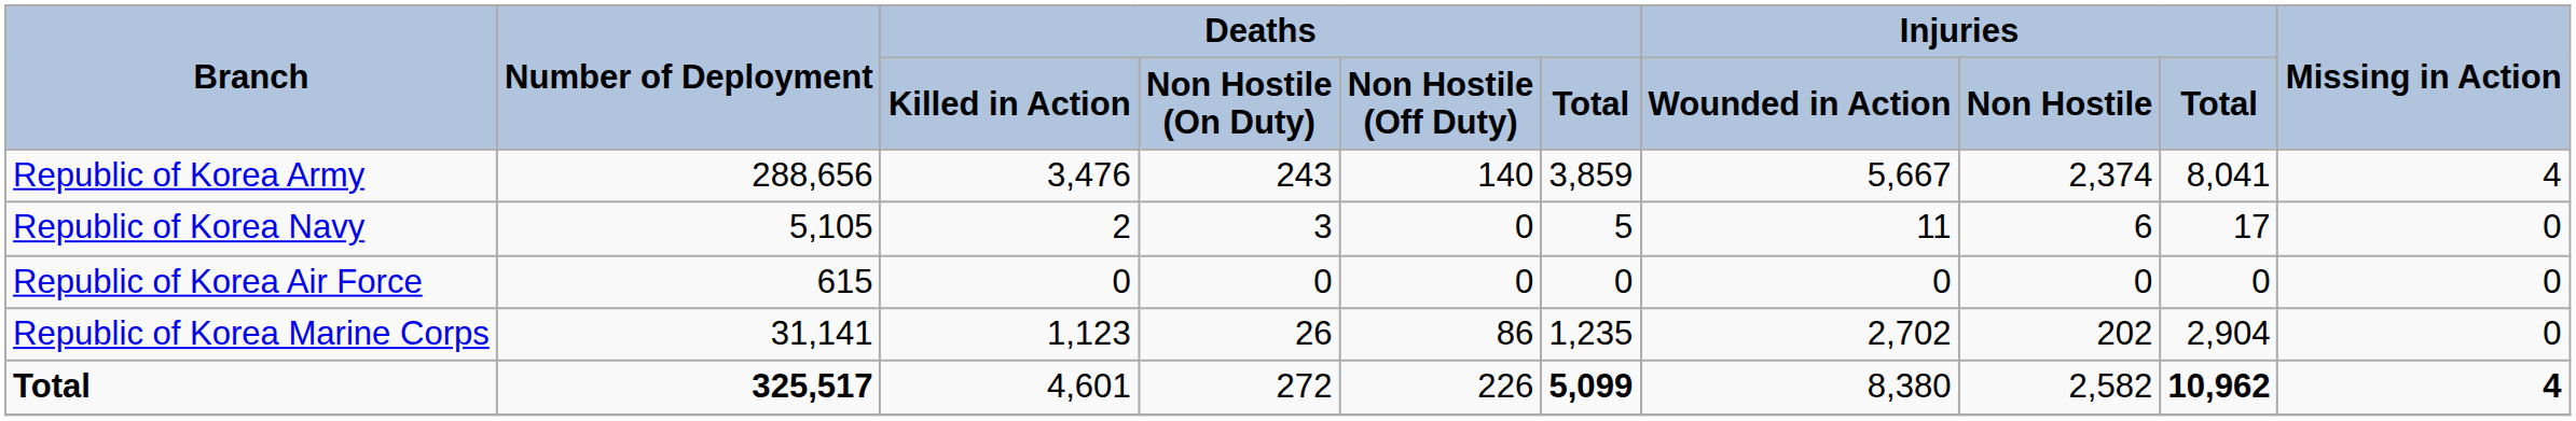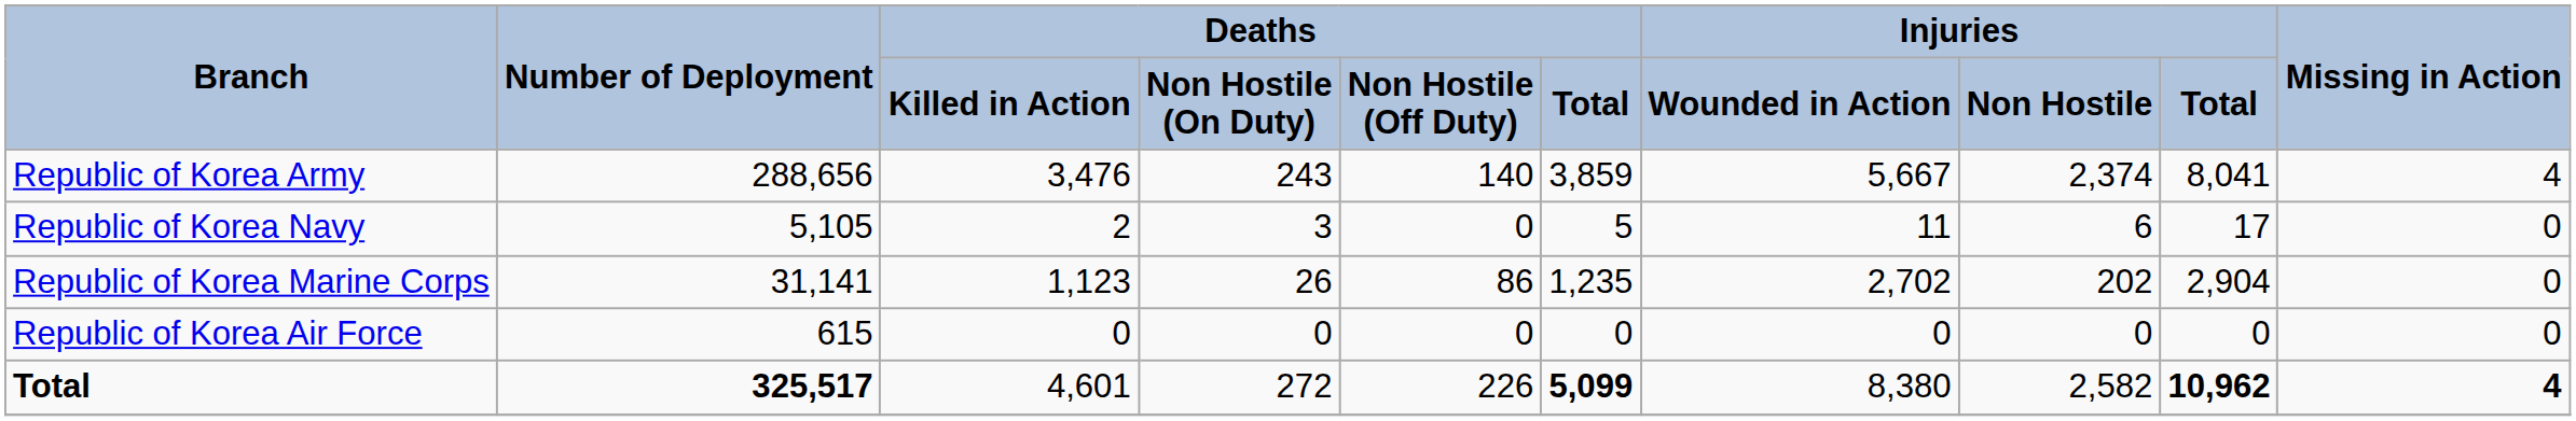 <table class="wikitable" align="center">
 <tr>
 <th rowspan="2" style="background:#B0C4DE">Branch</th>
 <th rowspan="2" style="background:#B0C4DE">Number of Deployment</th>
 <th colspan="4" style="background:#B0C4DE">Deaths</th>
 <th colspan="3" style="background:#B0C4DE">Injuries</th>
 <th rowspan="2" style="background:#B0C4DE">Missing in Action</th>
 </tr>
 <tr>
 <th style="background:#B0C4DE">Killed in Action</th>
 <th style="background:#B0C4DE">Non Hostile<br>(On Duty)</th>
 <th style="background:#B0C4DE">Non Hostile<br>(Off Duty)</th>
 <th style="background:#B0C4DE">Total</th>
 <th style="background:#B0C4DE">Wounded in Action</th>
 <th style="background:#B0C4DE">Non Hostile</th>
 <th style="background:#B0C4DE">Total</th>
 </tr>
 <tr>
 <td><a href='#'>Republic of Korea Army</a></td>
 <td align="right">288,656</td>
 <td align="right">3,476</td>
 <td align="right">243</td>
 <td align="right">140</td>
 <td align="right">3,859</td>
 <td align="right">5,667</td>
 <td align="right">2,374</td>
 <td align="right">8,041</td>
 <td align="right">4</td>
 </tr>
 <tr>
 <td><a href='#'>Republic of Korea Navy</a></td>
 <td align="right">5,105</td>
 <td align="right">2</td>
 <td align="right">3</td>
 <td align="right">0</td>
 <td align="right">5</td>
 <td align="right">11</td>
 <td align="right">6</td>
 <td align="right">17</td>
 <td align="right">0</td>
 </tr>
 <tr>
+<td><a href='#'>Republic of Korea Marine Corps</a></td>
+<td align="right">31,141</td>
+<td align="right">1,123</td>
+<td align="right">26</td>
+<td align="right">86</td>
+<td align="right">1,235</td>
+<td align="right">2,702</td>
+<td align="right">202</td>
+<td align="right">2,904</td>
+<td align="right">0</td>
+</tr>
+<tr>
 <td><a href='#'>Republic of Korea Air Force</a></td>
 <td align="right">615</td>
 <td align="right">0</td>
 <td align="right">0</td>
 <td align="right">0</td>
 <td align="right">0</td>
 <td align="right">0</td>
 <td align="right">0</td>
 <td align="right">0</td>
-<td align="right">0</td>
-</tr>
-<tr>
-<td><a href='#'>Republic of Korea Marine Corps</a></td>
-<td align="right">31,141</td>
-<td align="right">1,123</td>
-<td align="right">26</td>
-<td align="right">86</td>
-<td align="right">1,235</td>
-<td align="right">2,702</td>
-<td align="right">202</td>
-<td align="right">2,904</td>
 <td align="right">0</td>
 </tr>
 <tr>
 <td><strong>Total</strong></td>
 <td align="right"><strong>325,517</strong></td>
 <td align="right">4,601</td>
 <td align="right">272</td>
 <td align="right">226</td>
 <td align="right"><strong>5,099</strong></td>
 <td align="right">8,380</td>
 <td align="right">2,582</td>
 <td align="right"><strong>10,962</strong></td>
 <td align="right"><strong>4</strong></td>
 </tr>
 <tr>
 </tr>
 </table>
